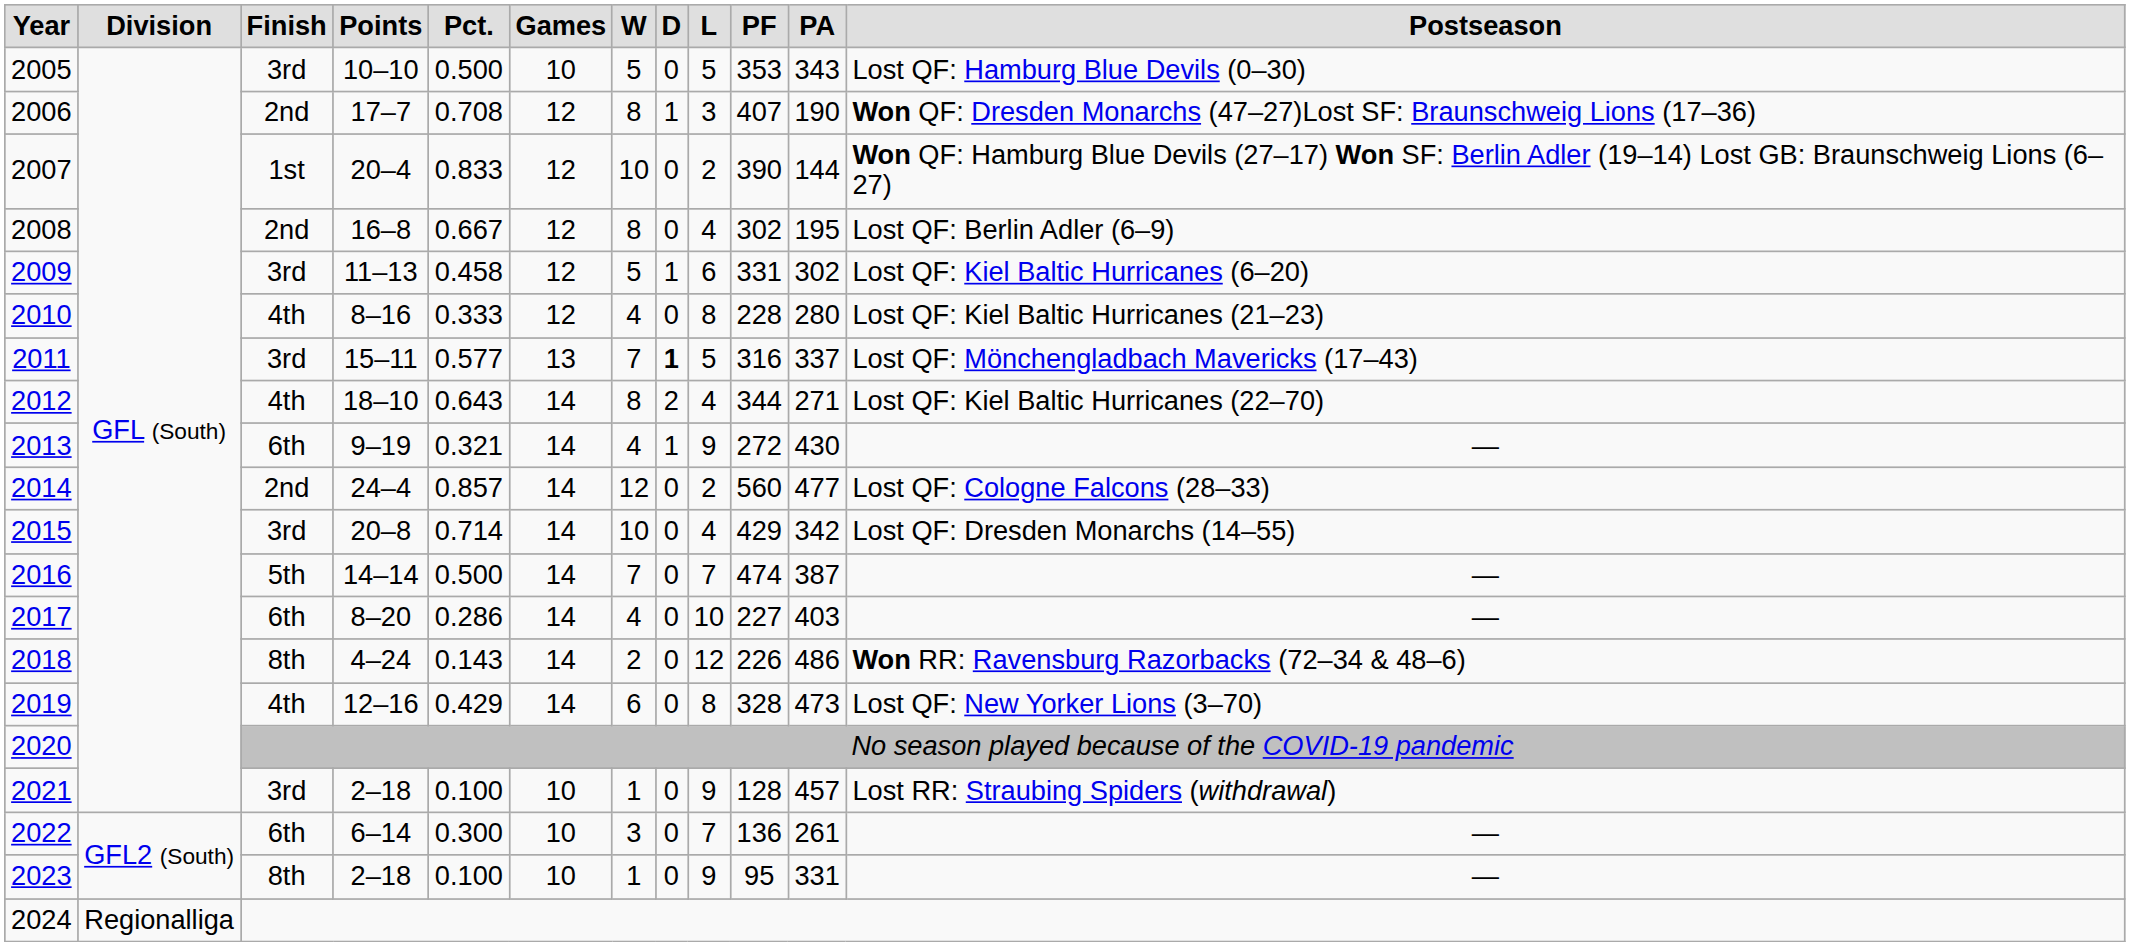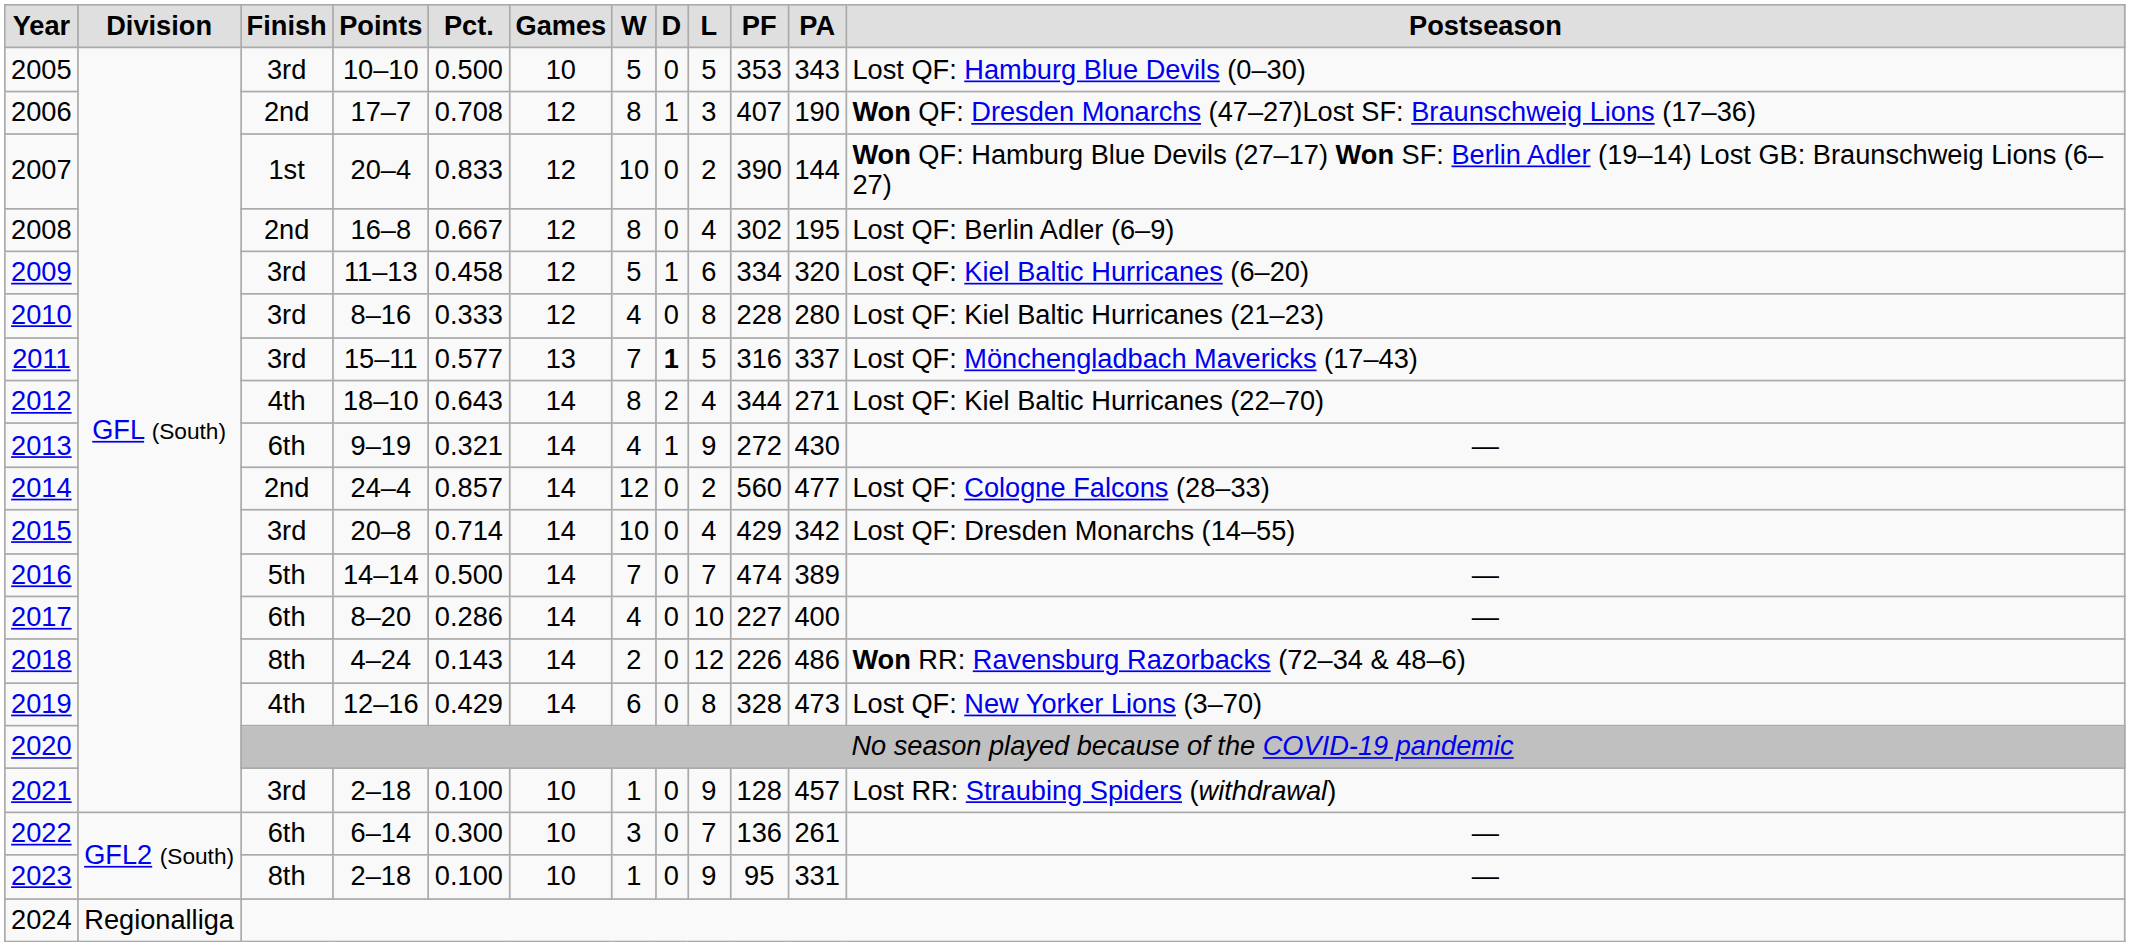 <table class="wikitable" style="text-align:center">
 <tr style="background:#DFDFDF; font-weight:bold;">
 <td>Year</td>
 <td>Division</td>
 <td>Finish</td>
 <td>Points</td>
 <td>Pct.</td>
 <td>Games</td>
 <td>W</td>
 <td>D</td>
 <td>L</td>
 <td>PF</td>
 <td>PA</td>
 <td>Postseason</td>
 </tr>
 <tr>
 <td>2005</td>
 <td rowspan="17"><a href='#'>GFL</a> <small>(South)</small></td>
 <td>3rd</td>
 <td>10–10</td>
 <td>0.500</td>
 <td>10</td>
 <td>5</td>
 <td>0</td>
 <td>5</td>
 <td>353</td>
 <td>343</td>
 <td style="text-align:left">Lost QF: <a href='#'>Hamburg Blue Devils</a> (0–30)</td>
 </tr>
 <tr>
 <td>2006</td>
 <td>2nd</td>
 <td>17–7</td>
 <td>0.708</td>
 <td>12</td>
 <td>8</td>
 <td>1</td>
 <td>3</td>
 <td>407</td>
 <td>190</td>
 <td style="text-align:left"><strong>Won</strong> QF: <a href='#'>Dresden Monarchs</a> (47–27)Lost SF: <a href='#'>Braunschweig Lions</a> (17–36)</td>
 </tr>
 <tr>
 <td>2007</td>
 <td>1st</td>
 <td>20–4</td>
 <td>0.833</td>
 <td>12</td>
 <td>10</td>
 <td>0</td>
 <td>2</td>
 <td>390</td>
 <td>144</td>
 <td style="text-align:left"><strong>Won</strong> QF: Hamburg Blue Devils (27–17)  <strong>Won</strong> SF: <a href='#'>Berlin Adler</a> (19–14)  Lost GB: Braunschweig Lions (6–27)</td>
 </tr>
 <tr>
 <td>2008</td>
 <td>2nd</td>
 <td>16–8</td>
 <td>0.667</td>
 <td>12</td>
 <td>8</td>
 <td>0</td>
 <td>4</td>
 <td>302</td>
 <td>195</td>
 <td style="text-align:left">Lost QF: Berlin Adler (6–9)</td>
 </tr>
 <tr>
 <td><a href='#'>2009</a></td>
 <td>3rd</td>
 <td>11–13</td>
 <td>0.458</td>
 <td>12</td>
 <td>5</td>
 <td>1</td>
 <td>6</td>
-<td>331</td>
-<td>302</td>
+<td>334</td>
+<td>320</td>
 <td style="text-align:left">Lost QF: <a href='#'>Kiel Baltic Hurricanes</a> (6–20)</td>
 </tr>
 <tr>
 <td><a href='#'>2010</a></td>
-<td>4th</td>
+<td>3rd</td>
 <td>8–16</td>
 <td>0.333</td>
 <td>12</td>
 <td>4</td>
 <td>0</td>
 <td>8</td>
 <td>228</td>
 <td>280</td>
 <td style="text-align:left">Lost QF: Kiel Baltic Hurricanes (21–23)</td>
 </tr>
 <tr>
 <td><a href='#'>2011</a></td>
 <td>3rd</td>
 <td>15–11</td>
 <td>0.577</td>
 <td>13</td>
 <td>7</td>
 <td><strong>1</strong></td>
 <td>5</td>
 <td>316</td>
 <td>337</td>
 <td style="text-align:left">Lost QF: <a href='#'>Mönchengladbach Mavericks</a> (17–43)</td>
 </tr>
 <tr>
 <td><a href='#'>2012</a></td>
 <td>4th</td>
 <td>18–10</td>
 <td>0.643</td>
 <td>14</td>
 <td>8</td>
 <td>2</td>
 <td>4</td>
 <td>344</td>
 <td>271</td>
 <td style="text-align:left">Lost QF: Kiel Baltic Hurricanes (22–70)</td>
 </tr>
 <tr>
 <td><a href='#'>2013</a></td>
 <td>6th</td>
 <td>9–19</td>
 <td>0.321</td>
 <td>14</td>
 <td>4</td>
 <td>1</td>
 <td>9</td>
 <td>272</td>
 <td>430</td>
 <td>—</td>
 </tr>
 <tr>
 <td><a href='#'>2014</a></td>
 <td>2nd</td>
 <td>24–4</td>
 <td>0.857</td>
 <td>14</td>
 <td>12</td>
 <td>0</td>
 <td>2</td>
 <td>560</td>
 <td>477</td>
 <td style="text-align:left">Lost QF: <a href='#'>Cologne Falcons</a> (28–33)</td>
 </tr>
 <tr>
 <td><a href='#'>2015</a></td>
 <td>3rd</td>
 <td>20–8</td>
 <td>0.714</td>
 <td>14</td>
 <td>10</td>
 <td>0</td>
 <td>4</td>
 <td>429</td>
 <td>342</td>
 <td style="text-align:left">Lost QF: Dresden Monarchs (14–55)</td>
 </tr>
 <tr>
 <td><a href='#'>2016</a></td>
 <td>5th</td>
 <td>14–14</td>
 <td>0.500</td>
 <td>14</td>
 <td>7</td>
 <td>0</td>
 <td>7</td>
 <td>474</td>
-<td>387</td>
+<td>389</td>
 <td>—</td>
 </tr>
 <tr>
 <td><a href='#'>2017</a></td>
 <td>6th</td>
 <td>8–20</td>
 <td>0.286</td>
 <td>14</td>
 <td>4</td>
 <td>0</td>
 <td>10</td>
 <td>227</td>
-<td>403</td>
+<td>400</td>
 <td>—</td>
 </tr>
 <tr>
 <td><a href='#'>2018</a></td>
 <td>8th</td>
 <td>4–24</td>
 <td>0.143</td>
 <td>14</td>
 <td>2</td>
 <td>0</td>
 <td>12</td>
 <td>226</td>
 <td>486</td>
 <td style="text-align:left"><strong>Won</strong> RR: <a href='#'>Ravensburg Razorbacks</a> (72–34 & 48–6)</td>
 </tr>
 <tr>
 <td><a href='#'>2019</a></td>
 <td>4th</td>
 <td>12–16</td>
 <td>0.429</td>
 <td>14</td>
 <td>6</td>
 <td>0</td>
 <td>8</td>
 <td>328</td>
 <td>473</td>
 <td style="text-align:left">Lost QF: <a href='#'>New Yorker Lions</a> (3–70)</td>
 </tr>
 <tr>
 <td><a href='#'>2020</a></td>
 <td colspan="10" style="background:#C0C0C0"><em>No season played because of the <a href='#'>COVID-19 pandemic</a></em></td>
 </tr>
 <tr>
 <td><a href='#'>2021</a></td>
 <td>3rd</td>
 <td>2–18</td>
 <td>0.100</td>
 <td>10</td>
 <td>1</td>
 <td>0</td>
 <td>9</td>
 <td>128</td>
 <td>457</td>
 <td style="text-align:left">Lost RR: <a href='#'>Straubing Spiders</a> (<em>withdrawal</em>)</td>
 </tr>
 <tr>
 <td><a href='#'>2022</a></td>
 <td rowspan=2><a href='#'>GFL2</a> <small>(South)</small></td>
 <td>6th</td>
 <td>6–14</td>
 <td>0.300</td>
 <td>10</td>
 <td>3</td>
 <td>0</td>
 <td>7</td>
 <td>136</td>
 <td>261</td>
 <td>—</td>
 </tr>
 <tr>
 <td><a href='#'>2023</a></td>
 <td>8th</td>
 <td>2–18</td>
 <td>0.100</td>
 <td>10</td>
 <td>1</td>
 <td>0</td>
 <td>9</td>
 <td>95</td>
 <td>331</td>
 <td>—</td>
 </tr>
 <tr>
 <td>2024</td>
 <td>Regionalliga</td>
 </tr>
 </table>
